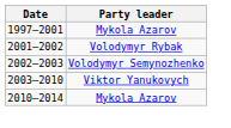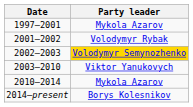 <table class="wikitable" style="text-align:center">
 <tr>
 <th>Date</th>
 <th>Party leader</th>
 </tr>
 <tr>
 <td>1997–2001</td>
 <td><a href='#'>Mykola Azarov</a></td>
 </tr>
 <tr>
 <td>2001–2002</td>
 <td><a href='#'>Volodymyr Rybak</a></td>
 </tr>
 <tr>
 <td>2002–2003</td>
-<td><a href='#'>Volodymyr Semynozhenko</a></td>
+<td style="background: gold;"><a href='#'>Volodymyr Semynozhenko</a></td>
 </tr>
 <tr>
 <td>2003–2010</td>
 <td><a href='#'>Viktor Yanukovych</a></td>
 </tr>
 <tr>
 <td>2010–2014</td>
 <td><a href='#'>Mykola Azarov</a></td>
 </tr>
+<tr>
+<td>2014–<em>present</em></td>
+<td><a href='#'>Borys Kolesnikov</a></td>
+</tr>
 </table>
